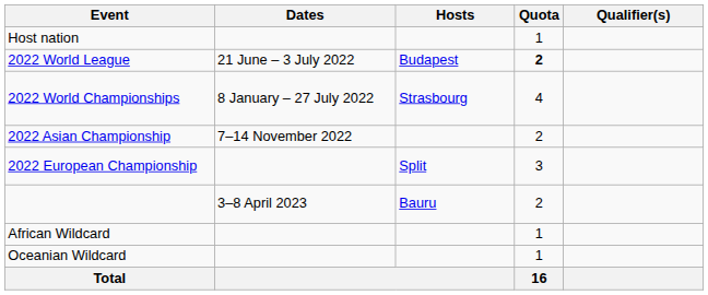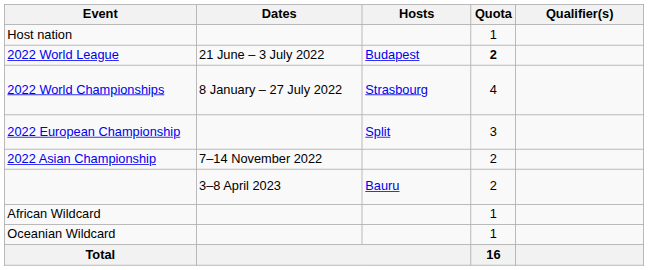 <table class="wikitable" style="width: 800px;">
 <tr>
 <th style="width: 30%;">Event</th>
 <th style-"width: 23%;">Dates</th>
 <th style="width: 17%;">Hosts</th>
 <th style="width: 7%;">Quota</th>
 <th style="width: 20%;">Qualifier(s)</th>
 </tr>
 <tr>
 <td>Host nation</td>
 <td></td>
 <td></td>
 <td align="center">1</td>
 <td></td>
 </tr>
 <tr>
 <td><a href='#'>2022 World League</a></td>
 <td>21 June – 3 July 2022</td>
 <td> <a href='#'>Budapest</a></td>
 <td align="center"><strong>2</strong></td>
 <td><br></td>
 </tr>
 <tr>
 <td><a href='#'>2022 World Championships</a></td>
 <td>8 January – 27 July 2022</td>
 <td> <a href='#'>Strasbourg</a></td>
 <td align="center">4</td>
 <td><br><br><br></td>
 </tr>
 <tr>
+<td><a href='#'>2022 European Championship</a></td>
+<td></td>
+<td> <a href='#'>Split</a></td>
+<td align="center">3</td>
+<td><br><br></td>
+</tr>
+<tr>
 <td><a href='#'>2022 Asian Championship</a></td>
 <td>7–14 November 2022</td>
 <td></td>
 <td align="center">2</td>
 <td><br></td>
-</tr>
-<tr>
-<td><a href='#'>2022 European Championship</a></td>
-<td></td>
-<td> <a href='#'>Split</a></td>
-<td align="center">3</td>
-<td><br><br></td>
 </tr>
 <tr>
 <td></td>
 <td>3–8 April 2023</td>
 <td> <a href='#'>Bauru</a></td>
 <td align="center">2</td>
 <td><br><s></s><br></td>
 </tr>
 <tr>
 <td>African Wildcard</td>
 <td></td>
 <td></td>
 <td align="center">1</td>
 <td></td>
 </tr>
 <tr>
 <td>Oceanian Wildcard</td>
 <td></td>
 <td></td>
 <td align="center">1</td>
 <td></td>
 </tr>
 <tr>
 <th>Total</th>
 <th colspan="2"></th>
 <th>16</th>
 <th></th>
 </tr>
 </table>
